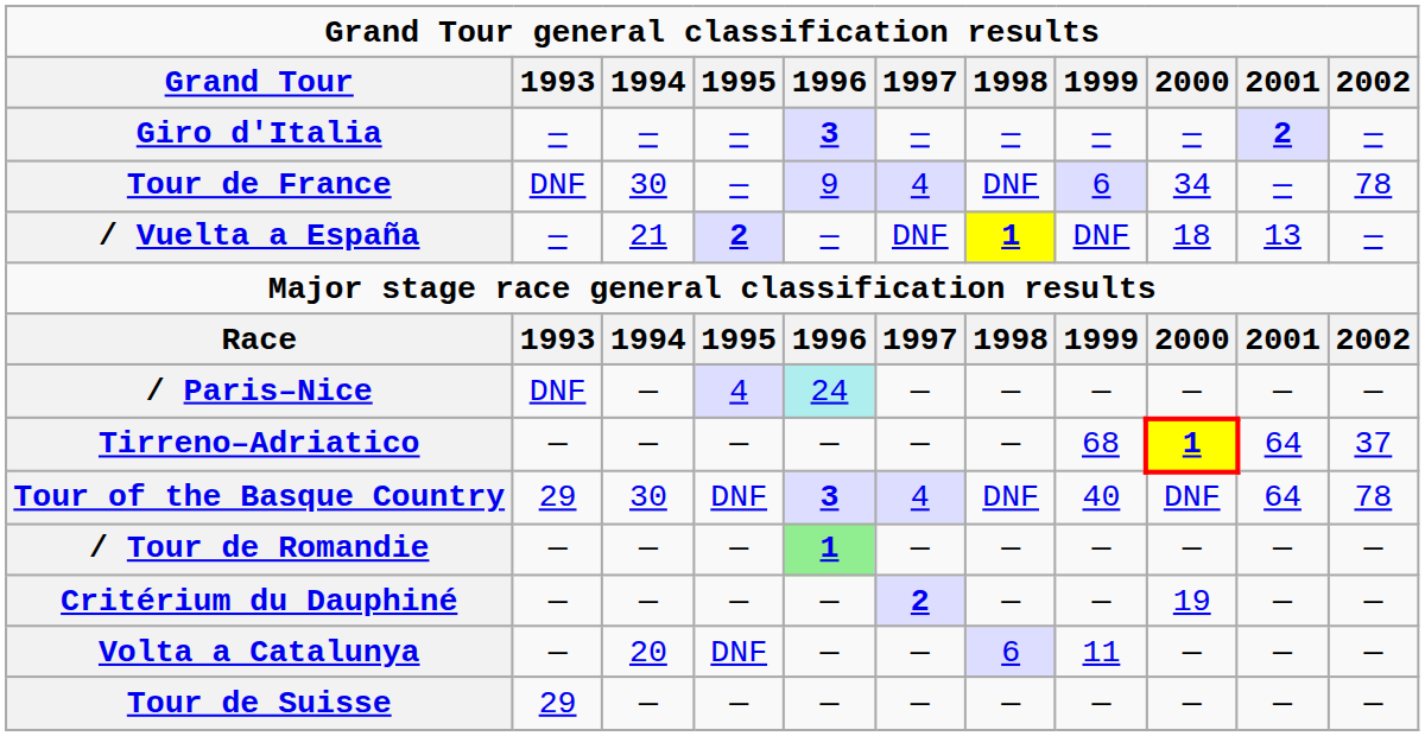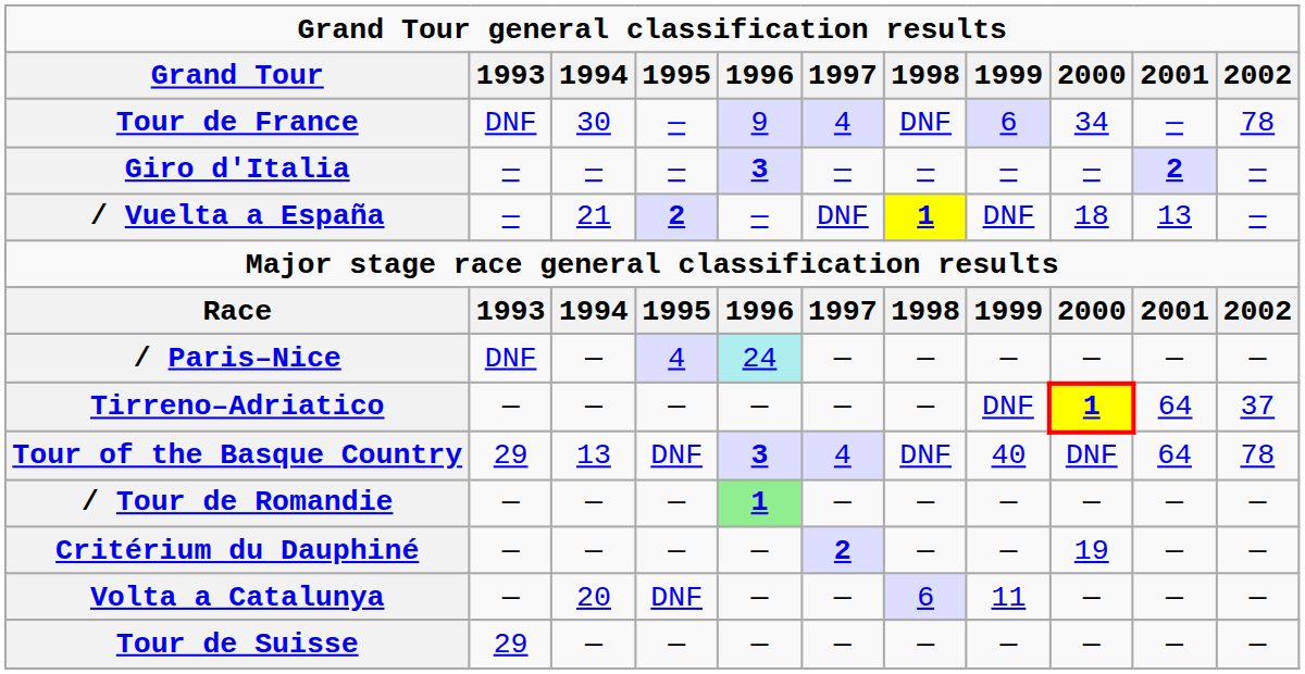 <table class="wikitable plainrowheaders">
 <tr>
 <td colspan=11 align="center"><strong>Grand Tour general classification results</strong></td>
 </tr>
 <tr>
 <th scope="col"><a href='#'>Grand Tour</a></th>
 <th scope="col">1993</th>
 <th scope="col">1994</th>
 <th scope="col">1995</th>
 <th scope="col">1996</th>
 <th scope="col">1997</th>
 <th scope="col">1998</th>
 <th scope="col">1999</th>
 <th scope="col">2000</th>
 <th scope="col">2001</th>
 <th scope="col">2002</th>
 </tr>
 <tr style="text-align:center;">
+<th scope="row"> <a href='#'>Tour de France</a></th>
+<td><a href='#'>DNF</a></td>
+<td><a href='#'>30</a></td>
+<td><a href='#'>—</a></td>
+<td style="background:#ddf;"><a href='#'>9</a></td>
+<td style="background:#ddf;"><a href='#'>4</a></td>
+<td><a href='#'>DNF</a></td>
+<td style="background:#ddf;"><a href='#'>6</a></td>
+<td><a href='#'>34</a></td>
+<td><a href='#'>—</a></td>
+<td><a href='#'>78</a></td>
+</tr>
+<tr style="text-align:center;">
 <th scope="row"> <a href='#'>Giro d'Italia</a></th>
 <td><a href='#'>—</a></td>
 <td><a href='#'>—</a></td>
 <td><a href='#'>—</a></td>
 <td style="background:#ddf;"><a href='#'><strong>3</strong></a></td>
 <td><a href='#'>—</a></td>
 <td><a href='#'>—</a></td>
 <td><a href='#'>—</a></td>
 <td><a href='#'>—</a></td>
 <td style="background:#ddf;"><a href='#'><strong>2</strong></a></td>
 <td><a href='#'>—</a></td>
-</tr>
-<tr style="text-align:center;">
-<th scope="row"> <a href='#'>Tour de France</a></th>
-<td><a href='#'>DNF</a></td>
-<td><a href='#'>30</a></td>
-<td><a href='#'>—</a></td>
-<td style="background:#ddf;"><a href='#'>9</a></td>
-<td style="background:#ddf;"><a href='#'>4</a></td>
-<td><a href='#'>DNF</a></td>
-<td style="background:#ddf;"><a href='#'>6</a></td>
-<td><a href='#'>34</a></td>
-<td><a href='#'>—</a></td>
-<td><a href='#'>78</a></td>
 </tr>
 <tr style="text-align:center;">
 <th scope="row">/ <a href='#'>Vuelta a España</a></th>
 <td><a href='#'>—</a></td>
 <td><a href='#'>21</a></td>
 <td style="background:#ddf;"><a href='#'><strong>2</strong></a></td>
 <td><a href='#'>—</a></td>
 <td><a href='#'>DNF</a></td>
 <td style="background:yellow;"><a href='#'><strong>1</strong></a></td>
 <td><a href='#'>DNF</a></td>
 <td><a href='#'>18</a></td>
 <td><a href='#'>13</a></td>
 <td><a href='#'>—</a></td>
 </tr>
 <tr>
 <td colspan=11 align="center"><strong>Major stage race general classification results</strong></td>
 </tr>
 <tr>
 <th>Race</th>
 <th scope="col">1993</th>
 <th scope="col">1994</th>
 <th scope="col">1995</th>
 <th scope="col">1996</th>
 <th scope="col">1997</th>
 <th scope="col">1998</th>
 <th scope="col">1999</th>
 <th scope="col">2000</th>
 <th scope="col">2001</th>
 <th scope="col">2002</th>
 </tr>
 <tr style="text-align:center;">
 <th scope="row">/ <a href='#'>Paris–Nice</a></th>
 <td><a href='#'>DNF</a></td>
 <td>—</td>
 <td style="background:#ddf;"><a href='#'>4</a></td>
 <td style="background: paleturquoise;"><a href='#'>24</a></td>
 <td>—</td>
 <td>—</td>
 <td>—</td>
 <td>—</td>
 <td>—</td>
 <td>—</td>
 </tr>
 <tr style="text-align:center;">
 <th scope="row"> <a href='#'>Tirreno–Adriatico</a></th>
 <td>—</td>
 <td>—</td>
 <td>—</td>
 <td>—</td>
 <td>—</td>
 <td>—</td>
-<td><a href='#'>68</a></td>
+<td><a href='#'>DNF</a></td>
 <td style="background:yellow; border:2px solid red;"><a href='#'><strong>1</strong></a></td>
 <td><a href='#'>64</a></td>
 <td><a href='#'>37</a></td>
 </tr>
 <tr style="text-align:center;">
 <th scope="row"> <a href='#'>Tour of the Basque Country</a></th>
 <td><a href='#'>29</a></td>
-<td><a href='#'>30</a></td>
+<td><a href='#'>13</a></td>
 <td><a href='#'>DNF</a></td>
 <td style="background:#ddf;"><a href='#'><strong>3</strong></a></td>
 <td style="background:#ddf;"><a href='#'>4</a></td>
 <td><a href='#'>DNF</a></td>
 <td><a href='#'>40</a></td>
 <td><a href='#'>DNF</a></td>
 <td><a href='#'>64</a></td>
 <td><a href='#'>78</a></td>
 </tr>
 <tr style="text-align:center;">
 <th scope="row">/ <a href='#'>Tour de Romandie</a></th>
 <td>—</td>
 <td>—</td>
 <td>—</td>
 <td style="background:lightgreen;"><a href='#'><strong>1</strong></a></td>
 <td>—</td>
 <td>—</td>
 <td>—</td>
 <td>—</td>
 <td>—</td>
 <td>—</td>
 </tr>
 <tr style="text-align:center;">
 <th scope="row"> <a href='#'>Critérium du Dauphiné</a></th>
 <td>—</td>
 <td>—</td>
 <td>—</td>
 <td>—</td>
 <td style="background:#ddf;"><a href='#'><strong>2</strong></a></td>
 <td>—</td>
 <td>—</td>
 <td><a href='#'>19</a></td>
 <td>—</td>
 <td>—</td>
 </tr>
 <tr style="text-align:center;">
 <th scope="row"> <a href='#'>Volta a Catalunya</a></th>
 <td>—</td>
 <td><a href='#'>20</a></td>
 <td><a href='#'>DNF</a></td>
 <td>—</td>
 <td>—</td>
 <td style="background:#ddf;"><a href='#'>6</a></td>
 <td><a href='#'>11</a></td>
 <td>—</td>
 <td>—</td>
 <td>—</td>
 </tr>
 <tr style="text-align:center;">
 <th scope="row"> <a href='#'>Tour de Suisse</a></th>
 <td><a href='#'>29</a></td>
 <td>—</td>
 <td>—</td>
 <td>—</td>
 <td>—</td>
 <td>—</td>
 <td>—</td>
 <td>—</td>
 <td>—</td>
 <td>—</td>
 </tr>
 </table>
